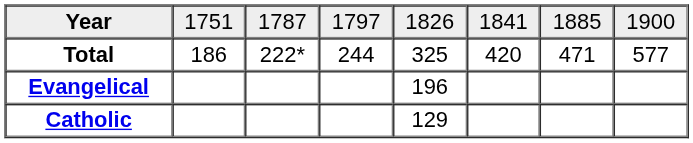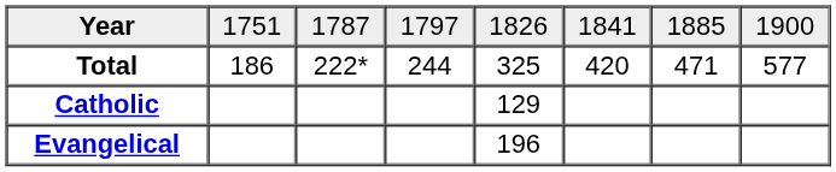 <table border="1" cellpadding="2" cellspacing="0" width="500">
 <tr bgcolor="#eeeeee" align="center">
 <td><strong>Year</strong></td>
 <td>1751</td>
 <td>1787</td>
 <td>1797</td>
 <td>1826</td>
 <td>1841</td>
 <td>1885</td>
 <td>1900</td>
 </tr>
 <tr align="center">
 <td><strong>Total</strong></td>
 <td>186</td>
 <td>222*</td>
 <td>244</td>
 <td>325</td>
 <td>420</td>
 <td>471</td>
 <td>577</td>
 </tr>
 <tr align="center">
+<td><strong><a href='#'>Catholic</a></strong></td>
+<td> </td>
+<td> </td>
+<td> </td>
+<td>129</td>
+<td> </td>
+<td> </td>
+<td> </td>
+</tr>
+<tr align="center">
 <td><strong><a href='#'>Evangelical</a></strong></td>
 <td> </td>
 <td> </td>
 <td> </td>
 <td>196</td>
 <td> </td>
 <td> </td>
 <td> </td>
 </tr>
-<tr align="center">
-<td><strong><a href='#'>Catholic</a></strong></td>
-<td> </td>
-<td> </td>
-<td> </td>
-<td>129</td>
-<td> </td>
-<td> </td>
-<td> </td>
-</tr>
 </table>
